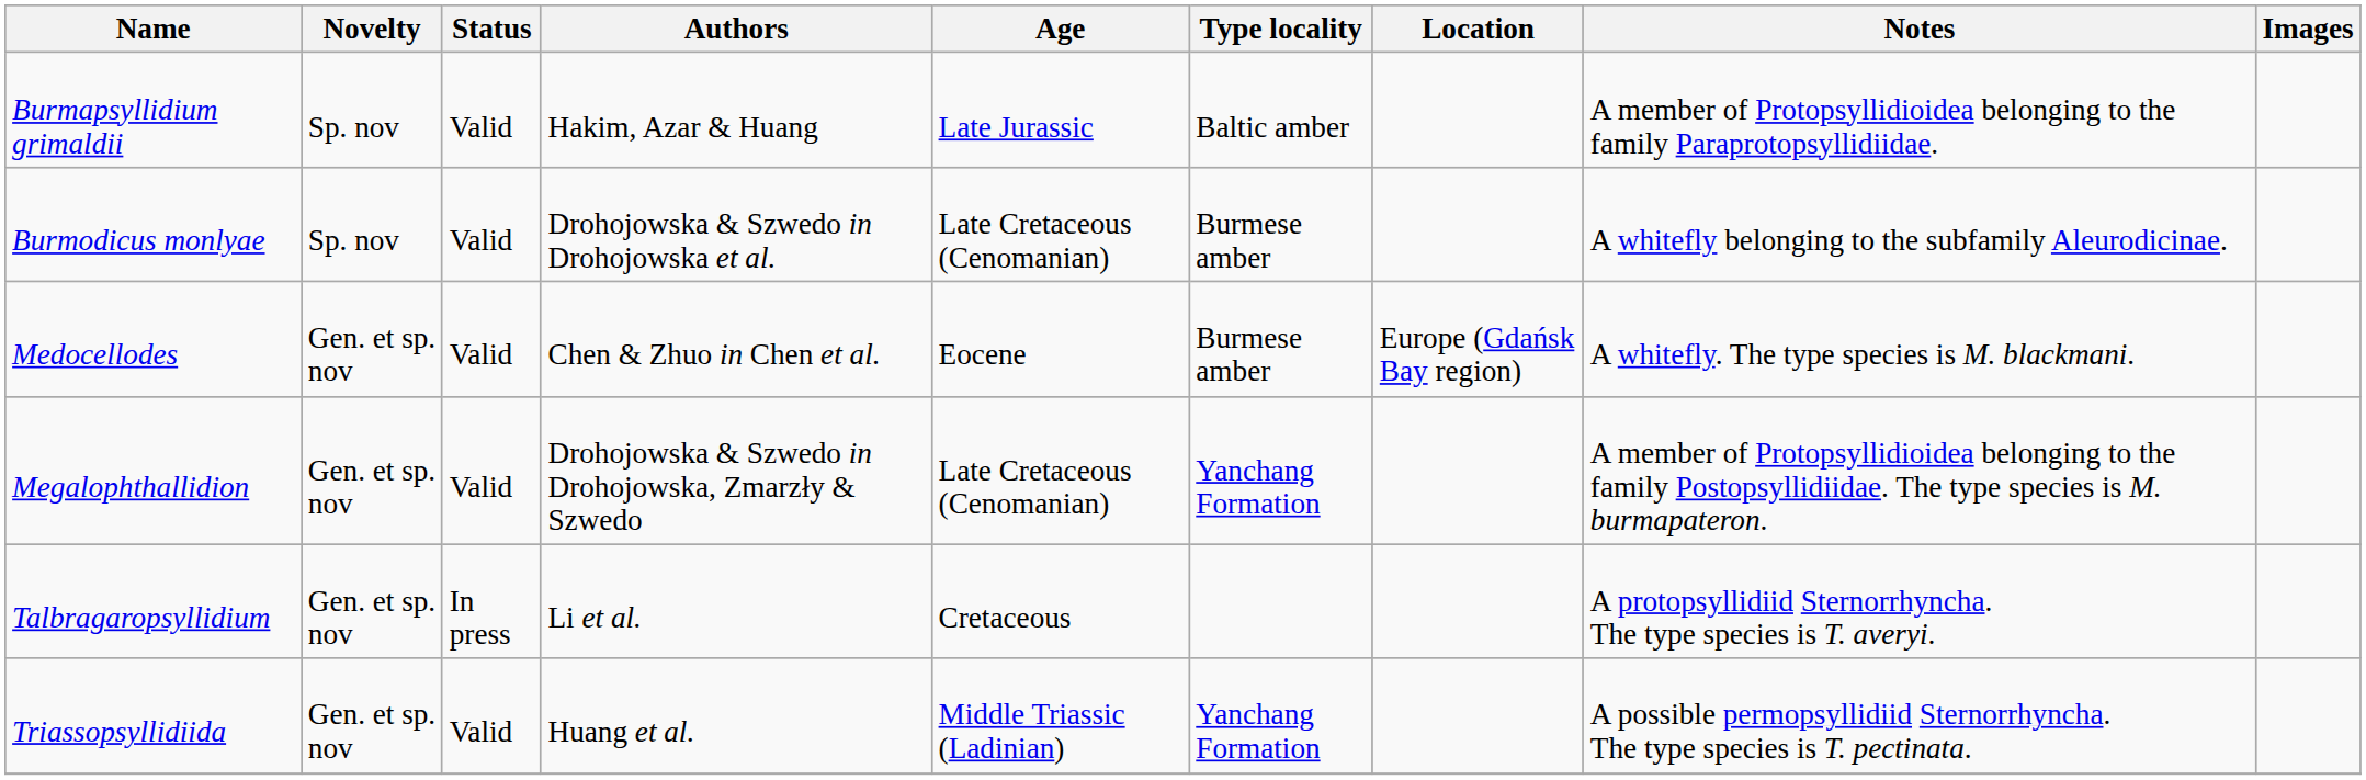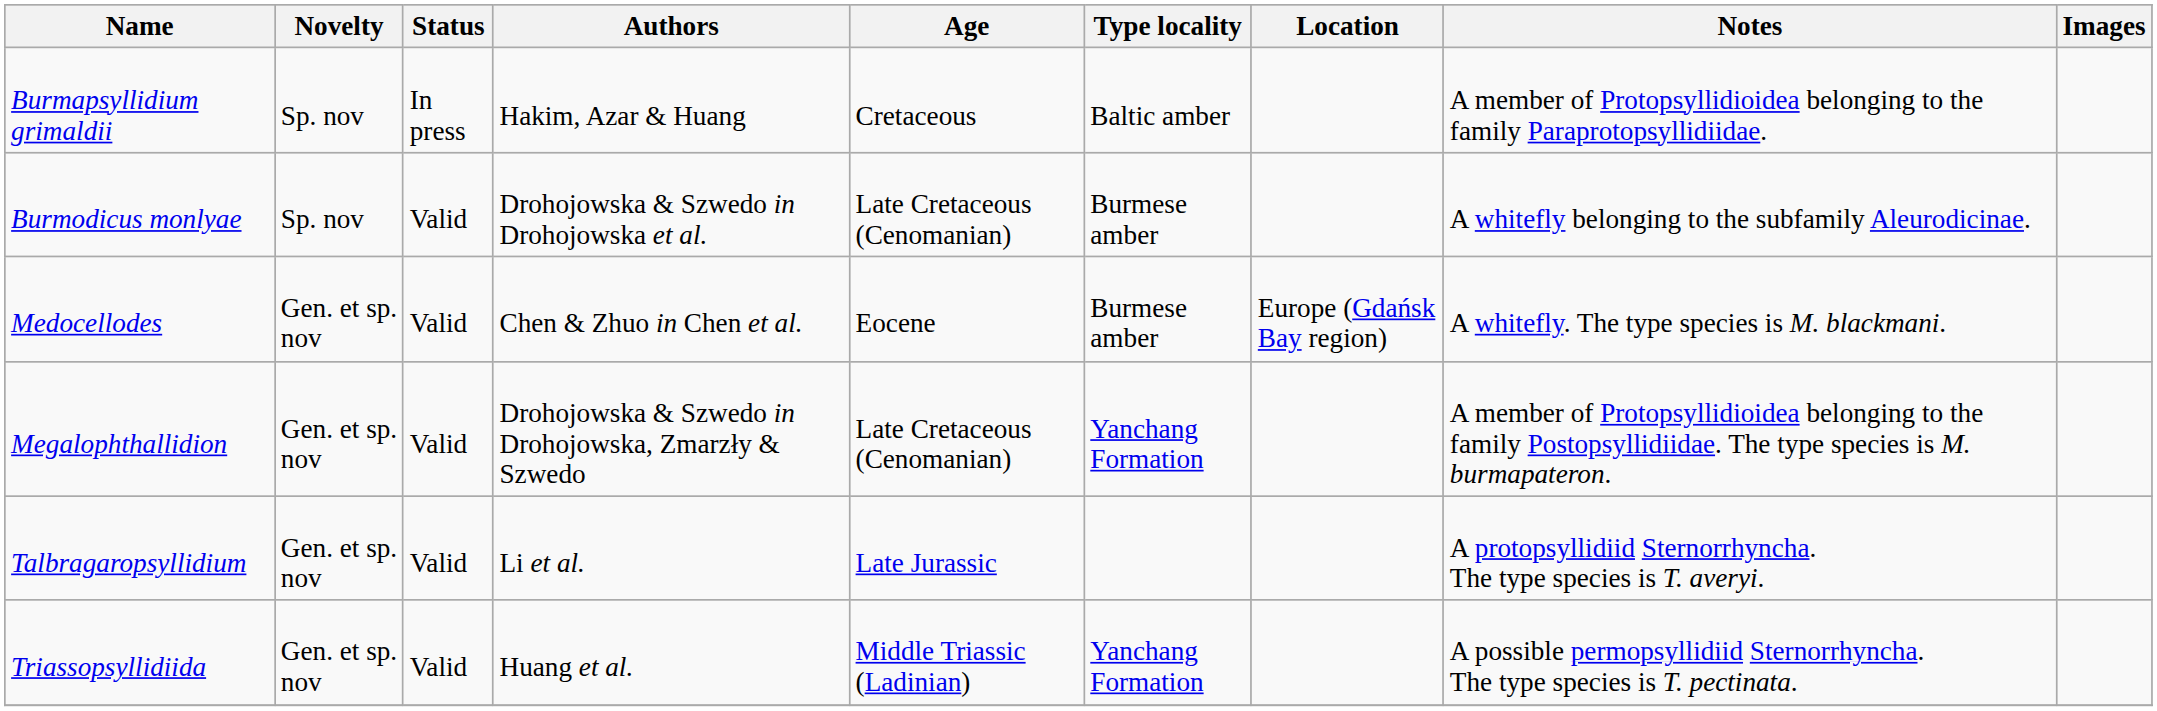 <table class="wikitable sortable" align="center" width="100%">
 <tr>
 <th>Name</th>
 <th>Novelty</th>
 <th>Status</th>
 <th>Authors</th>
 <th>Age</th>
 <th>Type locality</th>
 <th>Location</th>
 <th>Notes</th>
 <th>Images</th>
 </tr>
 <tr>
 <td><br><em><a href='#'>Burmapsyllidium grimaldii</a></em></td>
 <td><br>Sp. nov</td>
-<td><br>Valid</td>
+<td><br>In press</td>
 <td><br>Hakim, Azar & Huang</td>
-<td><br><a href='#'>Late Jurassic</a></td>
+<td><br>Cretaceous</td>
 <td><br>Baltic amber</td>
 <td><br></td>
 <td><br>A member of <a href='#'>Protopsyllidioidea</a> belonging to the family <a href='#'>Paraprotopsyllidiidae</a>.</td>
 <td></td>
 </tr>
 <tr>
 <td><br><em><a href='#'>Burmodicus monlyae</a></em></td>
 <td><br>Sp. nov</td>
 <td><br>Valid</td>
 <td><br>Drohojowska & Szwedo <em>in</em> Drohojowska <em>et al.</em></td>
 <td><br>Late Cretaceous (Cenomanian)</td>
 <td><br>Burmese amber</td>
 <td><br></td>
 <td><br>A <a href='#'>whitefly</a> belonging to the subfamily <a href='#'>Aleurodicinae</a>.</td>
 <td></td>
 </tr>
 <tr>
 <td><br><em><a href='#'>Medocellodes</a></em></td>
 <td><br>Gen. et sp. nov</td>
 <td><br>Valid</td>
 <td><br>Chen & Zhuo <em>in</em> Chen <em>et al.</em></td>
 <td><br>Eocene</td>
 <td><br>Burmese amber</td>
 <td><br>Europe (<a href='#'>Gdańsk Bay</a> region)</td>
 <td><br>A <a href='#'>whitefly</a>. The type species is <em>M. blackmani</em>.</td>
 <td></td>
 </tr>
 <tr>
 <td><br><em><a href='#'>Megalophthallidion</a></em></td>
 <td><br>Gen. et sp. nov</td>
 <td><br>Valid</td>
 <td><br>Drohojowska & Szwedo <em>in</em> Drohojowska, Zmarzły & Szwedo</td>
 <td><br>Late Cretaceous (Cenomanian)</td>
 <td><br><a href='#'>Yanchang Formation</a></td>
 <td><br></td>
 <td><br>A member of <a href='#'>Protopsyllidioidea</a> belonging to the family <a href='#'>Postopsyllidiidae</a>. The type species is <em>M. burmapateron</em>.</td>
 <td></td>
 </tr>
 <tr>
 <td><br><em><a href='#'>Talbragaropsyllidium</a></em></td>
 <td><br>Gen. et sp. nov</td>
-<td><br>In press</td>
+<td><br>Valid</td>
 <td><br>Li <em>et al.</em></td>
-<td><br>Cretaceous</td>
+<td><br><a href='#'>Late Jurassic</a></td>
 <td></td>
 <td><br></td>
 <td><br>A <a href='#'>protopsyllidiid</a> <a href='#'>Sternorrhyncha</a>.<br> The type species is <em>T. averyi</em>.</td>
 <td></td>
 </tr>
 <tr>
 <td><br><em><a href='#'>Triassopsyllidiida</a></em></td>
 <td><br>Gen. et sp. nov</td>
 <td><br>Valid</td>
 <td><br>Huang <em>et al.</em></td>
 <td><br><a href='#'>Middle Triassic</a> (<a href='#'>Ladinian</a>)</td>
 <td><br><a href='#'>Yanchang Formation</a></td>
 <td><br></td>
 <td><br>A possible <a href='#'>permopsyllidiid</a> <a href='#'>Sternorrhyncha</a>.<br> The type species is <em>T. pectinata</em>.</td>
 <td></td>
 </tr>
 <tr>
 </tr>
 </table>
